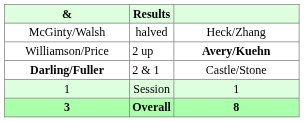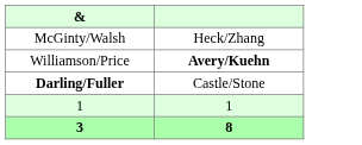 <table border="1" cellpadding="3" style="border-collapse: collapse; text-align:center;">
 <tr style="background:#ddffdd;">
 <th width=160> & </th>
-<th>Results</th>
 <th width=160></th>
 </tr>
 <tr>
 <td>McGinty/Walsh</td>
-<td>halved</td>
 <td>Heck/Zhang</td>
 </tr>
 <tr>
 <td>Williamson/Price</td>
-<td align=left> 2 up</td>
 <td><strong>Avery/Kuehn</strong></td>
 </tr>
 <tr>
 <td><strong>Darling/Fuller</strong></td>
-<td align=left> 2 & 1</td>
 <td>Castle/Stone</td>
 </tr>
 <tr style="background:#ddffdd;">
 <td>1</td>
-<td>Session</td>
 <td>1</td>
 </tr>
 <tr style="background:#aaffaa;">
 <th>3</th>
-<th>Overall</th>
 <th>8</th>
 </tr>
 </table>
